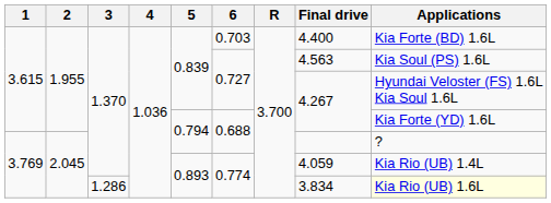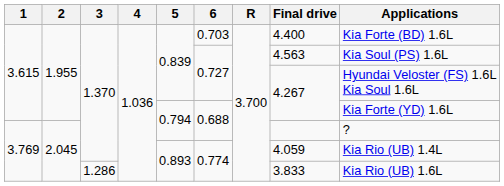 <table class=wikitable>
 <tr>
 <th>1</th>
 <th>2</th>
 <th>3</th>
 <th>4</th>
 <th>5</th>
 <th>6</th>
 <th>R</th>
 <th>Final drive</th>
 <th>Applications</th>
 </tr>
 <tr>
 <td rowspan=4>3.615</td>
 <td rowspan=4>1.955</td>
 <td rowspan=6>1.370</td>
 <td rowspan=7>1.036</td>
 <td rowspan=3>0.839</td>
 <td>0.703</td>
 <td rowspan=7>3.700</td>
 <td>4.400</td>
 <td><a href='#'>Kia Forte (BD)</a> 1.6L</td>
 </tr>
 <tr>
 <td rowspan=2>0.727</td>
 <td>4.563</td>
 <td><a href='#'>Kia Soul (PS)</a> 1.6L</td>
 </tr>
 <tr>
 <td rowspan=2>4.267</td>
 <td><a href='#'>Hyundai Veloster (FS)</a> 1.6L<br><a href='#'>Kia Soul</a> 1.6L</td>
 </tr>
 <tr>
 <td rowspan=2>0.794</td>
 <td rowspan=2>0.688</td>
 <td><a href='#'>Kia Forte (YD)</a> 1.6L</td>
 </tr>
 <tr>
 <td rowspan=3>3.769</td>
 <td rowspan=3>2.045</td>
 <td></td>
 <td>?</td>
 </tr>
 <tr>
 <td rowspan=2>0.893</td>
 <td rowspan=2>0.774</td>
 <td>4.059</td>
 <td><a href='#'>Kia Rio (UB)</a> 1.4L</td>
 </tr>
 <tr>
 <td>1.286</td>
-<td>3.834</td>
-<td style="background: lightyellow;"><a href='#'>Kia Rio (UB)</a> 1.6L</td>
+<td>3.833</td>
+<td><a href='#'>Kia Rio (UB)</a> 1.6L</td>
 </tr>
 </table>
